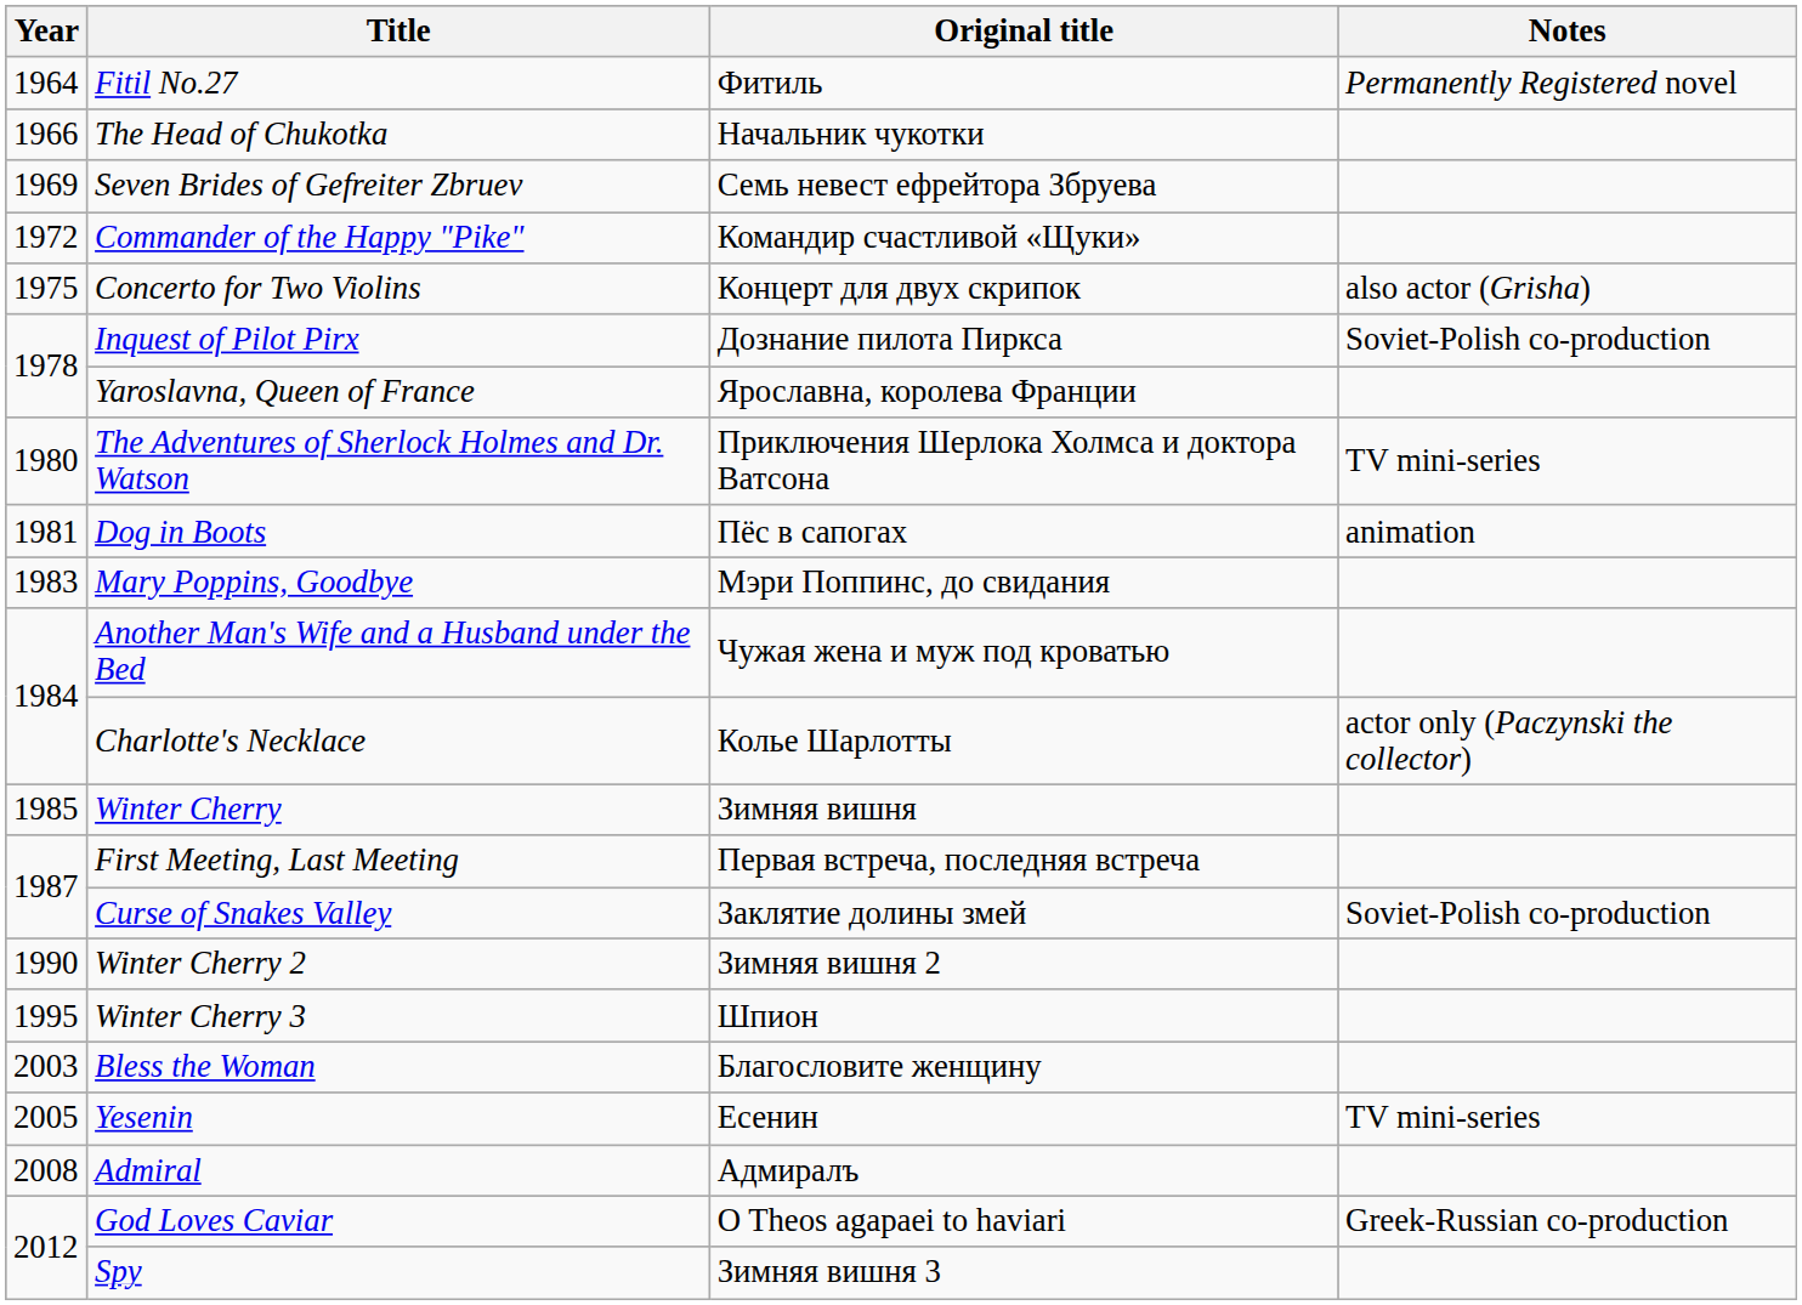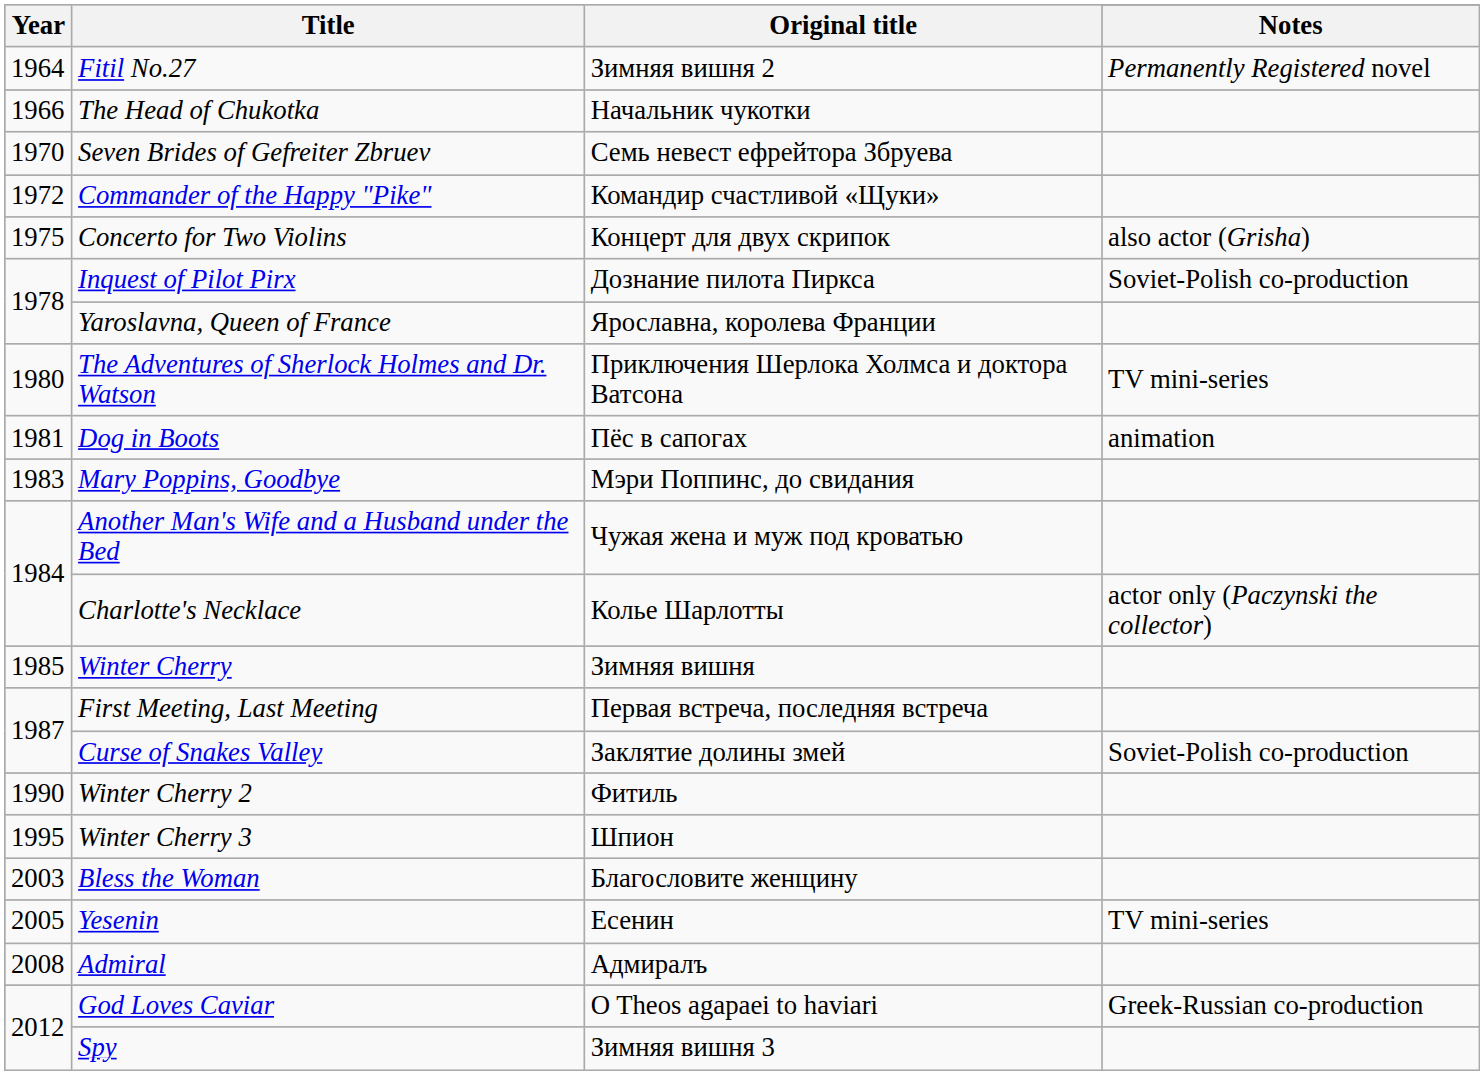 <table class="wikitable" style="margin-right: 0;">
 <tr>
 <th rowspan="2" width="33">Year</th>
 <th rowspan="2" width="350">Title</th>
 <th rowspan="2" width="350">Original title</th>
 </tr>
 <tr>
 <th width="250">Notes</th>
 </tr>
 <tr>
 <td>1964</td>
 <td><em><a href='#'>Fitil</a> No.27</em></td>
-<td>Фитиль</td>
+<td>Зимняя вишня 2</td>
 <td><em>Permanently Registered</em> novel</td>
 </tr>
 <tr>
 <td>1966</td>
 <td><em>The Head of Chukotka</em></td>
 <td>Начальник чукотки</td>
 <td></td>
 </tr>
 <tr>
-<td>1969</td>
+<td>1970</td>
 <td><em>Seven Brides of Gefreiter Zbruev</em></td>
 <td>Семь невест ефрейтора Збруева</td>
 <td></td>
 </tr>
 <tr>
 <td>1972</td>
 <td><em><a href='#'>Commander of the Happy "Pike"</a></em></td>
 <td>Командир счастливой «Щуки»</td>
 <td></td>
 </tr>
 <tr>
 <td>1975</td>
 <td><em>Concerto for Two Violins</em></td>
 <td>Концерт для двух скрипок</td>
 <td>also actor (<em>Grisha</em>)</td>
 </tr>
 <tr>
 <td rowspan="2">1978</td>
 <td><em><a href='#'>Inquest of Pilot Pirx</a></em></td>
 <td>Дознание пилота Пиркса</td>
 <td>Soviet-Polish co-production</td>
 </tr>
 <tr>
 <td><em>Yaroslavna, Queen of France</em></td>
 <td>Ярославна, королева Франции</td>
 <td></td>
 </tr>
 <tr>
 <td>1980</td>
 <td><a href='#'><em>The Adventures of Sherlock Holmes and Dr. Watson</em></a></td>
 <td>Приключения Шерлока Холмса и доктора Ватсона</td>
 <td>TV mini-series</td>
 </tr>
 <tr>
 <td>1981</td>
 <td><em><a href='#'>Dog in Boots</a></em></td>
 <td>Пёс в сапогах</td>
 <td>animation</td>
 </tr>
 <tr>
 <td>1983</td>
 <td><em><a href='#'>Mary Poppins, Goodbye</a></em></td>
 <td>Мэри Поппинс, до свидания</td>
 <td></td>
 </tr>
 <tr>
 <td rowspan="2">1984</td>
 <td><a href='#'><em>Another Man's Wife and a Husband under the Bed</em></a></td>
 <td>Чужая жена и муж под кроватью</td>
 <td></td>
 </tr>
 <tr>
 <td><em>Charlotte's Necklace</em></td>
 <td>Колье Шарлотты</td>
 <td>actor only (<em>Paczynski the collector</em>)</td>
 </tr>
 <tr>
 <td>1985</td>
 <td><em><a href='#'>Winter Cherry</a></em></td>
 <td>Зимняя вишня</td>
 <td></td>
 </tr>
 <tr>
 <td rowspan="2">1987</td>
 <td><em>First Meeting, Last Meeting</em></td>
 <td>Первая встреча, последняя встреча</td>
 <td></td>
 </tr>
 <tr>
 <td><em><a href='#'>Curse of Snakes Valley</a></em></td>
 <td>Заклятие долины змей</td>
 <td>Soviet-Polish co-production</td>
 </tr>
 <tr>
 <td>1990</td>
 <td><em>Winter Cherry 2</em></td>
-<td>Зимняя вишня 2</td>
+<td>Фитиль</td>
 <td></td>
 </tr>
 <tr>
 <td>1995</td>
 <td><em>Winter Cherry 3</em></td>
 <td>Шпион</td>
 <td></td>
 </tr>
 <tr>
 <td>2003</td>
 <td><em><a href='#'>Bless the Woman</a></em></td>
 <td>Благословите женщину</td>
 <td></td>
 </tr>
 <tr>
 <td>2005</td>
 <td><a href='#'><em>Yesenin</em></a></td>
 <td>Есенин</td>
 <td>TV mini-series</td>
 </tr>
 <tr>
 <td>2008</td>
 <td><em><a href='#'>Admiral</a></em></td>
 <td>Адмиралъ</td>
 <td></td>
 </tr>
 <tr>
 <td rowspan="2">2012</td>
 <td><em><a href='#'>God Loves Caviar</a></em></td>
 <td>O Theos agapaei to haviari</td>
 <td>Greek-Russian co-production</td>
 </tr>
 <tr>
 <td><a href='#'><em>Spy</em></a></td>
 <td>Зимняя вишня 3</td>
 <td></td>
 </tr>
 </table>
